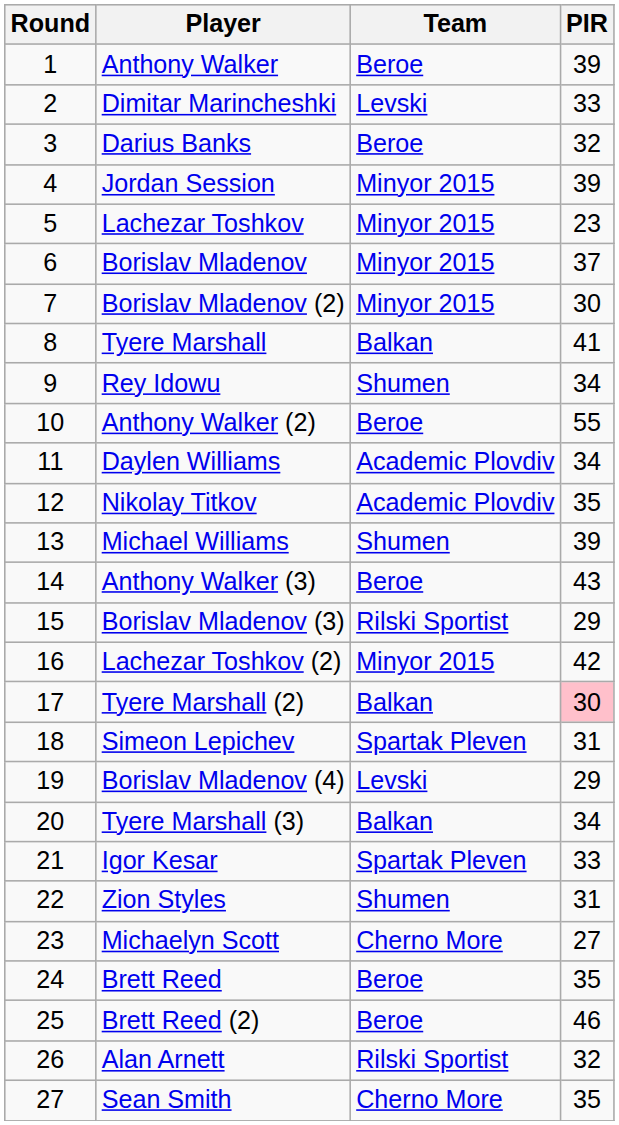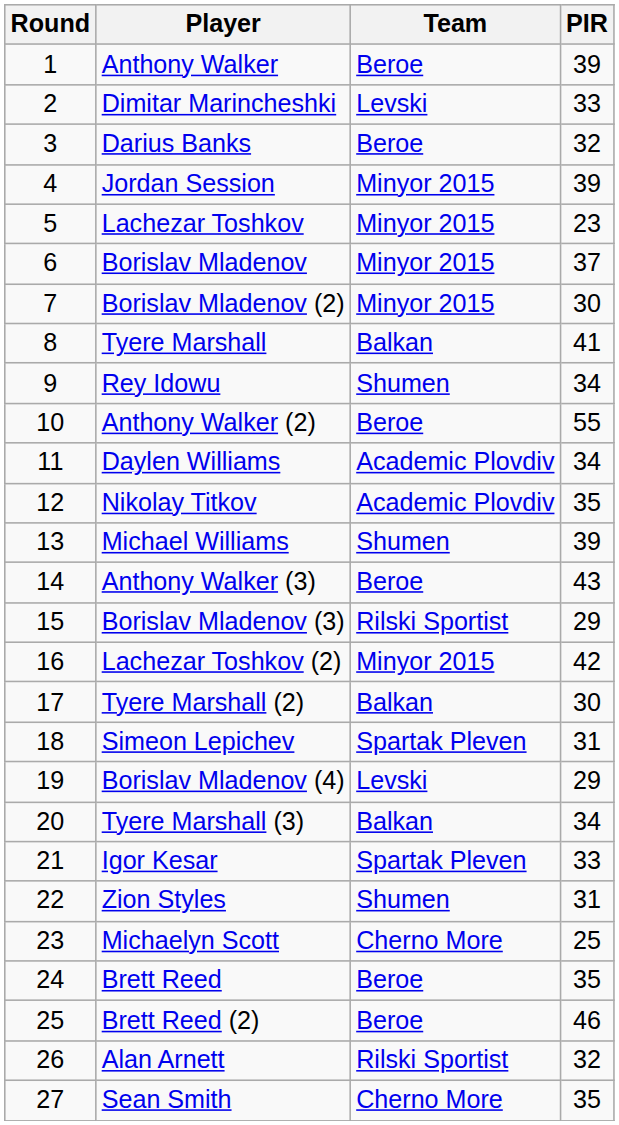 <table class="wikitable sortable" style="text-align: center;">
 <tr>
 <th>Round</th>
 <th>Player</th>
 <th>Team</th>
 <th>PIR</th>
 </tr>
 <tr>
 <td>1</td>
 <td style="text-align:left;"> <a href='#'>Anthony Walker</a></td>
 <td style="text-align:left;"><a href='#'>Beroe</a></td>
 <td>39</td>
 </tr>
 <tr>
 <td>2</td>
 <td style="text-align:left;"> <a href='#'>Dimitar Marincheshki</a></td>
 <td style="text-align:left;"><a href='#'>Levski</a></td>
 <td>33</td>
 </tr>
 <tr>
 <td>3</td>
 <td style="text-align:left;"> <a href='#'>Darius Banks</a></td>
 <td style="text-align:left;"><a href='#'>Beroe</a></td>
 <td>32</td>
 </tr>
 <tr>
 <td>4</td>
 <td style="text-align:left;"> <a href='#'>Jordan Session</a></td>
 <td style="text-align:left;"><a href='#'>Minyor 2015</a></td>
 <td>39</td>
 </tr>
 <tr>
 <td>5</td>
 <td style="text-align:left;"> <a href='#'>Lachezar Toshkov</a></td>
 <td style="text-align:left;"><a href='#'>Minyor 2015</a></td>
 <td>23</td>
 </tr>
 <tr>
 <td>6</td>
 <td style="text-align:left;"> <a href='#'>Borislav Mladenov</a></td>
 <td style="text-align:left;"><a href='#'>Minyor 2015</a></td>
 <td>37</td>
 </tr>
 <tr>
 <td>7</td>
 <td style="text-align:left;"> <a href='#'>Borislav Mladenov</a> (2)</td>
 <td style="text-align:left;"><a href='#'>Minyor 2015</a></td>
 <td>30</td>
 </tr>
 <tr>
 <td>8</td>
 <td style="text-align:left;"> <a href='#'>Tyere Marshall</a></td>
 <td style="text-align:left;"><a href='#'>Balkan</a></td>
 <td>41</td>
 </tr>
 <tr>
 <td>9</td>
 <td style="text-align:left;"> <a href='#'>Rey Idowu</a></td>
 <td style="text-align:left;"><a href='#'>Shumen</a></td>
 <td>34</td>
 </tr>
 <tr>
 <td>10</td>
 <td style="text-align:left;"> <a href='#'>Anthony Walker</a> (2)</td>
 <td style="text-align:left;"><a href='#'>Beroe</a></td>
 <td>55</td>
 </tr>
 <tr>
 <td>11</td>
 <td style="text-align:left;"> <a href='#'>Daylen Williams</a></td>
 <td style="text-align:left;"><a href='#'>Academic Plovdiv</a></td>
 <td>34</td>
 </tr>
 <tr>
 <td>12</td>
 <td style="text-align:left;"> <a href='#'>Nikolay Titkov</a></td>
 <td style="text-align:left;"><a href='#'>Academic Plovdiv</a></td>
 <td>35</td>
 </tr>
 <tr>
 <td>13</td>
 <td style="text-align:left;"> <a href='#'>Michael Williams</a></td>
 <td style="text-align:left;"><a href='#'>Shumen</a></td>
 <td>39</td>
 </tr>
 <tr>
 <td>14</td>
 <td style="text-align:left;"> <a href='#'>Anthony Walker</a> (3)</td>
 <td style="text-align:left;"><a href='#'>Beroe</a></td>
 <td>43</td>
 </tr>
 <tr>
 <td>15</td>
 <td style="text-align:left;"> <a href='#'>Borislav Mladenov</a> (3)</td>
 <td style="text-align:left;"><a href='#'>Rilski Sportist</a></td>
 <td>29</td>
 </tr>
 <tr>
 <td>16</td>
 <td style="text-align:left;"> <a href='#'>Lachezar Toshkov</a> (2)</td>
 <td style="text-align:left;"><a href='#'>Minyor 2015</a></td>
 <td>42</td>
 </tr>
 <tr>
 <td>17</td>
 <td style="text-align:left;"> <a href='#'>Tyere Marshall</a> (2)</td>
 <td style="text-align:left;"><a href='#'>Balkan</a></td>
-<td style="background: pink;">30</td>
+<td>30</td>
 </tr>
 <tr>
 <td>18</td>
 <td style="text-align:left;"> <a href='#'>Simeon Lepichev</a></td>
 <td style="text-align:left;"><a href='#'>Spartak Pleven</a></td>
 <td>31</td>
 </tr>
 <tr>
 <td>19</td>
 <td style="text-align:left;"> <a href='#'>Borislav Mladenov</a> (4)</td>
 <td style="text-align:left;"><a href='#'>Levski</a></td>
 <td>29</td>
 </tr>
 <tr>
 <td>20</td>
 <td style="text-align:left;"> <a href='#'>Tyere Marshall</a> (3)</td>
 <td style="text-align:left;"><a href='#'>Balkan</a></td>
 <td>34</td>
 </tr>
 <tr>
 <td>21</td>
 <td style="text-align:left;"> <a href='#'>Igor Kesar</a></td>
 <td style="text-align:left;"><a href='#'>Spartak Pleven</a></td>
 <td>33</td>
 </tr>
 <tr>
 <td>22</td>
 <td style="text-align:left;"> <a href='#'>Zion Styles</a></td>
 <td style="text-align:left;"><a href='#'>Shumen</a></td>
 <td>31</td>
 </tr>
 <tr>
 <td>23</td>
 <td style="text-align:left;"> <a href='#'>Michaelyn Scott</a></td>
 <td style="text-align:left;"><a href='#'>Cherno More</a></td>
-<td>27</td>
+<td>25</td>
 </tr>
 <tr>
 <td>24</td>
 <td style="text-align:left;"> <a href='#'>Brett Reed</a></td>
 <td style="text-align:left;"><a href='#'>Beroe</a></td>
 <td>35</td>
 </tr>
 <tr>
 <td>25</td>
 <td style="text-align:left;"> <a href='#'>Brett Reed</a> (2)</td>
 <td style="text-align:left;"><a href='#'>Beroe</a></td>
 <td>46</td>
 </tr>
 <tr>
 <td>26</td>
 <td style="text-align:left;"> <a href='#'>Alan Arnett</a></td>
 <td style="text-align:left;"><a href='#'>Rilski Sportist</a></td>
 <td>32</td>
 </tr>
 <tr>
 <td>27</td>
 <td style="text-align:left;"> <a href='#'>Sean Smith</a></td>
 <td style="text-align:left;"><a href='#'>Cherno More</a></td>
 <td>35</td>
 </tr>
 <tr>
 </tr>
 </table>
